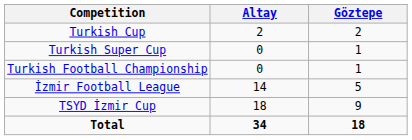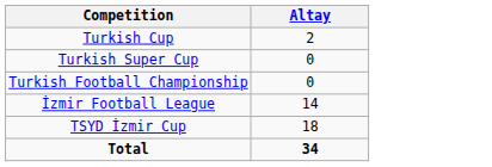 <table class="wikitable" style="text-align:center;font-size:95%">
 <tr>
 <th>Competition</th>
 <th width="100"><a href='#'>Altay</a></th>
-<th width="100"><a href='#'>Göztepe</a></th>
 </tr>
 <tr>
 <td><a href='#'>Turkish Cup</a></td>
-<td>2</td>
 <td>2</td>
 </tr>
 <tr>
 <td><a href='#'>Turkish Super Cup</a></td>
 <td>0</td>
-<td>1</td>
 </tr>
 <tr>
 <td><a href='#'>Turkish Football Championship</a></td>
 <td>0</td>
-<td>1</td>
 </tr>
 <tr>
 <td><a href='#'>İzmir Football League</a></td>
 <td>14</td>
-<td>5</td>
 </tr>
 <tr>
 <td><a href='#'>TSYD İzmir Cup</a></td>
 <td>18</td>
-<td>9</td>
 </tr>
 <tr>
 <td><strong>Total</strong></td>
 <td><strong>34</strong></td>
-<td><strong>18</strong></td>
 </tr>
 </table>
